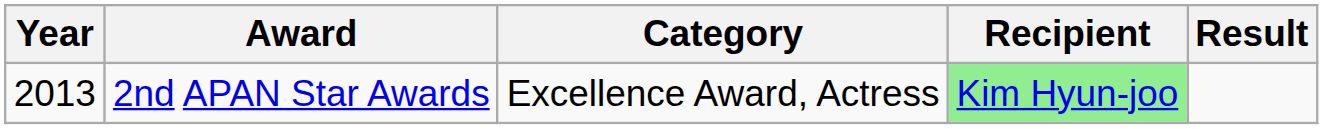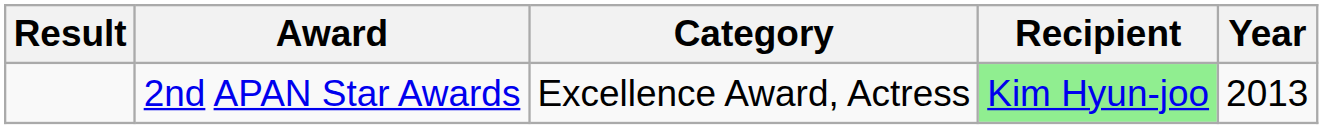 <table class="wikitable">
 <tr>
-<th>Year</th>
+<th>Result</th>
 <th>Award</th>
 <th>Category</th>
 <th>Recipient</th>
-<th>Result</th>
+<th>Year</th>
 </tr>
 <tr>
-<td>2013</td>
+<td></td>
 <td><a href='#'>2nd</a> <a href='#'>APAN Star Awards</a></td>
 <td>Excellence Award, Actress</td>
 <td style="background: lightgreen;"><a href='#'>Kim Hyun-joo</a></td>
-<td></td>
+<td>2013</td>
 </tr>
 </table>
